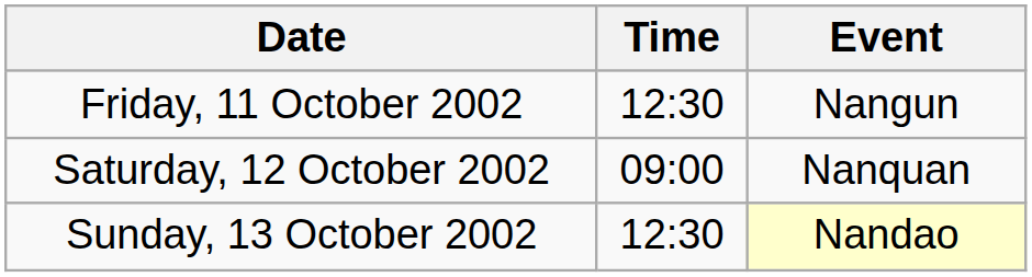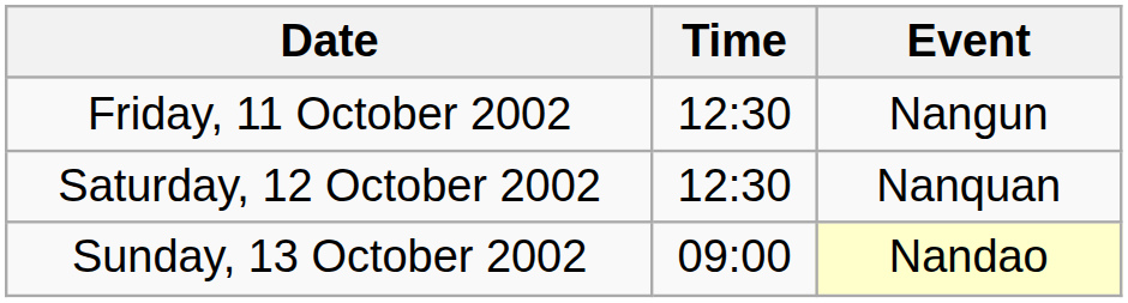 <table class = "wikitable" style="text-align:center;">
 <tr>
 <th width=220>Date</th>
 <th width=50>Time</th>
 <th width=100>Event</th>
 </tr>
 <tr>
 <td>Friday, 11 October 2002</td>
 <td>12:30</td>
 <td>Nangun</td>
 </tr>
 <tr>
 <td>Saturday, 12 October 2002</td>
-<td>09:00</td>
+<td>12:30</td>
 <td>Nanquan</td>
 </tr>
 <tr>
 <td>Sunday, 13 October 2002</td>
-<td>12:30</td>
+<td>09:00</td>
 <td bgcolor=ffffcc>Nandao</td>
 </tr>
 </table>
